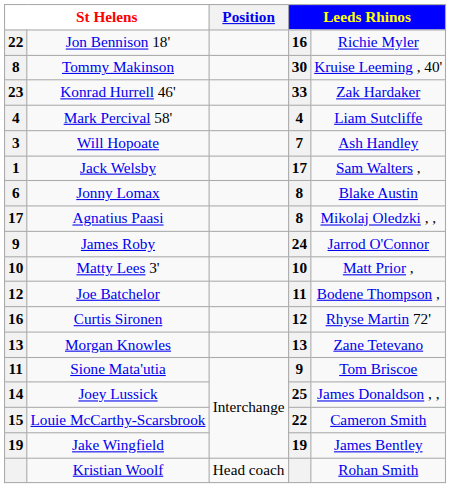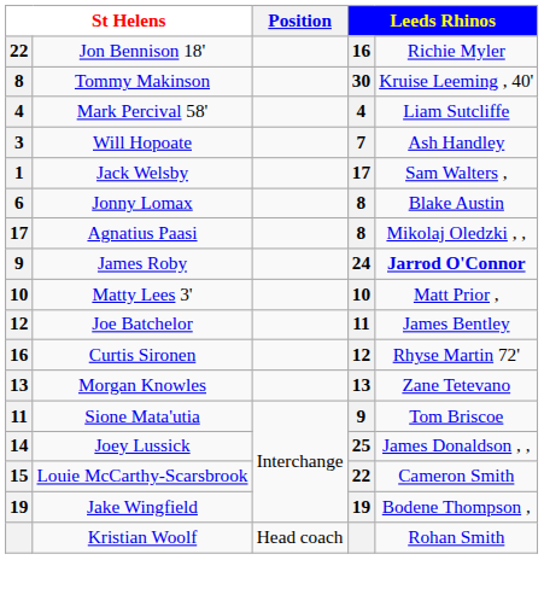 <table class="wikitable" style="font-size:90%; text-align:center;" ">
 <tr>
 <th colspan="2"  style="width:138px; background:white ; color:red ; border:red2px;">St Helens</th>
 <th><a href='#'>Position</a></th>
 <th colspan="2"  style="width:138px; background:blue; color:yellow; border:2px ;">Leeds Rhinos</th>
 </tr>
 <tr>
 <th>22</th>
 <td><a href='#'>Jon Bennison</a>  18'</td>
 <td></td>
 <th>16</th>
 <td><a href='#'>Richie Myler</a></td>
 </tr>
 <tr>
 <th>8</th>
 <td><a href='#'>Tommy Makinson</a></td>
 <td></td>
 <th>30</th>
 <td><a href='#'>Kruise Leeming</a> ,  40'</td>
-</tr>
-<tr>
-<th>23</th>
-<td><a href='#'>Konrad Hurrell</a>  46'</td>
-<td></td>
-<th>33</th>
-<td><a href='#'>Zak Hardaker</a></td>
 </tr>
 <tr>
 <th>4</th>
 <td><a href='#'>Mark Percival</a>  58' </td>
 <td></td>
 <th>4</th>
 <td><a href='#'>Liam Sutcliffe</a></td>
 </tr>
 <tr>
 <th>3</th>
 <td><a href='#'>Will Hopoate</a></td>
 <td></td>
 <th>7</th>
 <td><a href='#'>Ash Handley</a></td>
 </tr>
 <tr>
 <th>1</th>
 <td><a href='#'>Jack Welsby</a></td>
 <td></td>
 <th>17</th>
 <td><a href='#'>Sam Walters</a> , </td>
 </tr>
 <tr>
 <th>6</th>
 <td><a href='#'>Jonny Lomax</a></td>
 <td></td>
 <th>8</th>
 <td><a href='#'>Blake Austin</a></td>
 </tr>
 <tr>
 <th>17</th>
 <td><a href='#'>Agnatius Paasi</a> </td>
 <td></td>
 <th>8</th>
 <td><a href='#'>Mikolaj Oledzki</a> , , </td>
 </tr>
 <tr>
 <th>9</th>
 <td><a href='#'>James Roby</a></td>
 <td></td>
 <th>24</th>
-<td><a href='#'>Jarrod O'Connor</a> </td>
+<td><strong><a href='#'>Jarrod O'Connor</a> </strong></td>
 </tr>
 <tr>
 <th>10</th>
 <td><a href='#'>Matty Lees</a>  3'</td>
 <td></td>
 <th>10</th>
 <td><a href='#'>Matt Prior</a> , </td>
 </tr>
 <tr>
 <th>12</th>
 <td><a href='#'>Joe Batchelor</a></td>
 <td></td>
 <th>11</th>
-<td><a href='#'>Bodene Thompson</a> , </td>
+<td><a href='#'>James Bentley</a></td>
 </tr>
 <tr>
 <th>16</th>
 <td><a href='#'>Curtis Sironen</a></td>
 <td></td>
 <th>12</th>
 <td><a href='#'>Rhyse Martin</a>  72'</td>
 </tr>
 <tr>
 <th>13</th>
 <td><a href='#'>Morgan Knowles</a></td>
 <td></td>
 <th>13</th>
 <td><a href='#'>Zane Tetevano</a></td>
 </tr>
 <tr>
 <th>11</th>
 <td><a href='#'>Sione Mata'utia</a></td>
 <td rowspan="4">Interchange</td>
 <th>9</th>
 <td><a href='#'>Tom Briscoe</a></td>
 </tr>
 <tr>
 <th>14</th>
 <td><a href='#'>Joey Lussick</a></td>
 <th>25</th>
 <td><a href='#'>James Donaldson</a> , , </td>
 </tr>
 <tr>
 <th>15</th>
 <td><a href='#'>Louie McCarthy-Scarsbrook</a> </td>
 <th>22</th>
 <td><a href='#'>Cameron Smith</a></td>
 </tr>
 <tr>
 <th>19</th>
 <td><a href='#'>Jake Wingfield</a></td>
 <th>19</th>
-<td><a href='#'>James Bentley</a></td>
+<td><a href='#'>Bodene Thompson</a> , </td>
 </tr>
 <tr>
 <th></th>
 <td> <a href='#'>Kristian Woolf</a></td>
 <td>Head coach</td>
 <th></th>
 <td> <a href='#'>Rohan Smith</a></td>
 </tr>
 </table>
